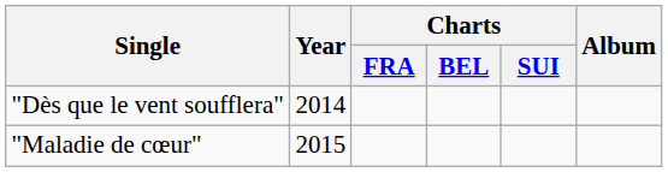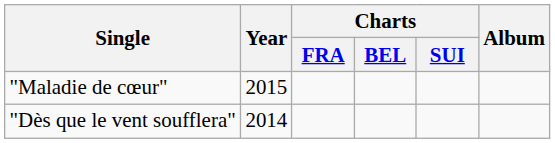 <table class="wikitable" style="text-align:left;">
 <tr>
 <th rowspan="2">Single</th>
 <th rowspan="2">Year</th>
 <th colspan="3">Charts</th>
 <th rowspan="2">Album</th>
 </tr>
 <tr>
 <th width="40"><a href='#'>FRA</a></th>
 <th width="40"><a href='#'>BEL</a></th>
 <th width="40"><a href='#'>SUI</a></th>
 </tr>
 <tr>
+<td>"Maladie de cœur"</td>
+<td>2015</td>
+<td></td>
+<td></td>
+<td></td>
+<td></td>
+</tr>
+<tr>
 <td>"Dès que le vent soufflera"</td>
 <td>2014</td>
 <td></td>
 <td></td>
 <td></td>
 <td></td>
 </tr>
-<tr>
-<td>"Maladie de cœur"</td>
-<td>2015</td>
-<td></td>
-<td></td>
-<td></td>
-<td></td>
-</tr>
 </table>
